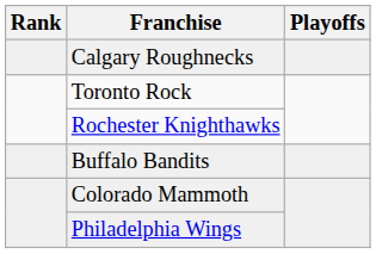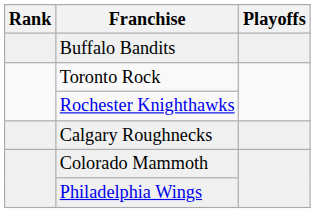 <table class="wikitable">
 <tr align="left" bgcolor="#e0e0e0">
 <th>Rank</th>
 <th>Franchise</th>
 <th>Playoffs</th>
 </tr>
 <tr align="left" bgcolor="#f0f0f0">
 <td></td>
-<td>Calgary Roughnecks</td>
+<td>Buffalo Bandits</td>
 <td></td>
 </tr>
 <tr align="left">
 <td rowspan="2"></td>
 <td>Toronto Rock</td>
 <td rowspan="2"></td>
 </tr>
 <tr align="left">
 <td><a href='#'>Rochester Knighthawks</a></td>
 </tr>
 <tr align="left" bgcolor="#f0f0f0">
 <td></td>
-<td>Buffalo Bandits</td>
+<td>Calgary Roughnecks</td>
 <td></td>
 </tr>
 <tr align="left" bgcolor="#f0f0f0">
 <td rowspan="2"></td>
 <td>Colorado Mammoth</td>
 <td rowspan="3"></td>
 </tr>
 <tr align="left" bgcolor="#f0f0f0">
 <td><a href='#'>Philadelphia Wings</a></td>
 </tr>
 </table>
